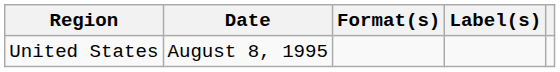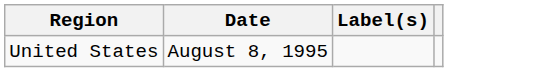 <table class="wikitable">
 <tr>
 <th>Region</th>
 <th>Date</th>
-<th>Format(s)</th>
 <th>Label(s)</th>
 <th></th>
 </tr>
 <tr>
 <td>United States</td>
 <td>August 8, 1995</td>
 <td></td>
 <td></td>
-<td></td>
 </tr>
 </table>
